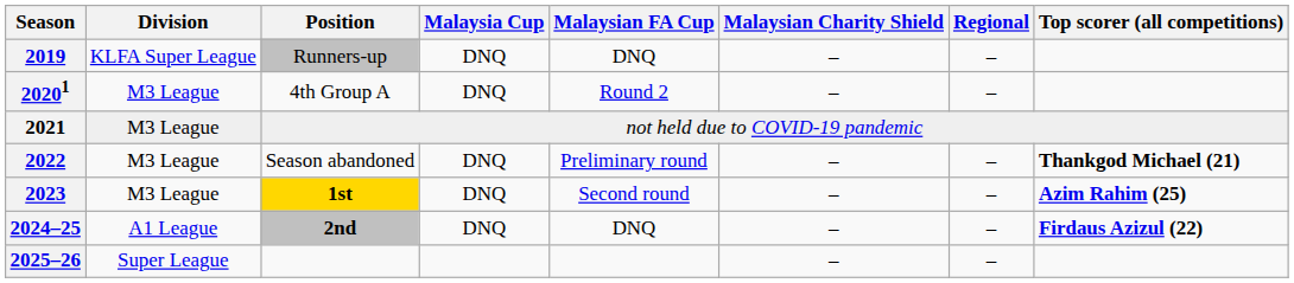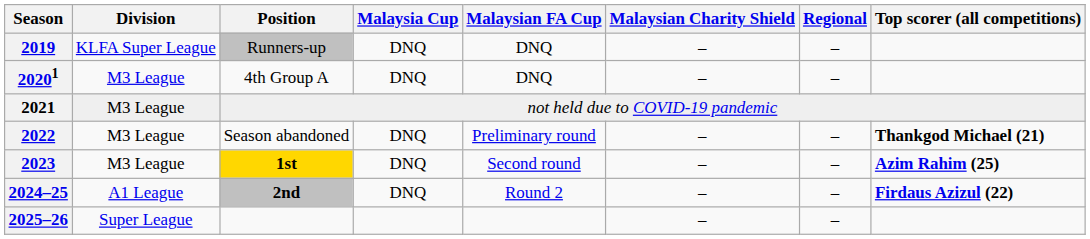 <table class="wikitable" style="font-size:89%;">
 <tr>
 <th>Season</th>
 <th>Division</th>
 <th>Position</th>
 <th><a href='#'>Malaysia Cup</a></th>
 <th><a href='#'>Malaysian FA Cup</a></th>
 <th><a href='#'>Malaysian Charity Shield</a></th>
 <th><a href='#'>Regional</a></th>
 <th>Top scorer (all competitions)</th>
 </tr>
 <tr>
 <th style="text-align:center;"><a href='#'>2019</a></th>
 <td style="text-align:center;"><a href='#'>KLFA Super League</a></td>
 <td bgcolor=silver style="text-align:center;">Runners-up</td>
 <td style="text-align:center;">DNQ</td>
 <td style="text-align:center;">DNQ</td>
 <td style="text-align:center;">–</td>
 <td style="text-align:center;">–</td>
 <td></td>
 </tr>
 <tr>
 <th style="text-align:center;"><a href='#'>2020</a><sup>1</sup></th>
 <td style="text-align:center;"><a href='#'>M3 League</a></td>
 <td style="text-align:center;">4th Group A</td>
 <td style="text-align:center;">DNQ</td>
-<td style="text-align:center;"><a href='#'>Round 2</a></td>
+<td style="text-align:center;">DNQ</td>
 <td style="text-align:center;">–</td>
 <td style="text-align:center;">–</td>
 <td></td>
 </tr>
 <tr style="background:#efefef;">
 <th style="text-align:center;">2021</th>
 <td style="text-align:center;">M3 League</td>
 <td colspan=6 align=center><em>not held due to <a href='#'>COVID-19 pandemic</a></em></td>
 </tr>
 <tr>
 <th style="text-align:center;"><a href='#'>2022</a></th>
 <td style="text-align:center;">M3 League</td>
 <td style="text-align:center;">Season abandoned</td>
 <td style="text-align:center;">DNQ</td>
 <td style="text-align:center;"><a href='#'>Preliminary round</a></td>
 <td style="text-align:center;">–</td>
 <td style="text-align:center;">–</td>
 <td><strong> Thankgod Michael (21)</strong></td>
 </tr>
 <tr>
 <th style="text-align:center;"><a href='#'>2023</a></th>
 <td style="text-align:center;">M3 League</td>
 <td bgcolor=gold style="text-align:center;"><strong>1st</strong></td>
 <td style="text-align:center;">DNQ</td>
 <td style="text-align:center;"><a href='#'>Second round</a></td>
 <td style="text-align:center;">–</td>
 <td style="text-align:center;">–</td>
 <td><strong> <a href='#'>Azim Rahim</a> (25)</strong></td>
 </tr>
 <tr>
 <th style="text-align:center;"><a href='#'>2024–25</a></th>
 <td style="text-align:center;"><a href='#'>A1 League</a></td>
 <td bgcolor=silver style="text-align:center;"><strong>2nd</strong></td>
 <td style="text-align:center;">DNQ</td>
-<td style="text-align:center;">DNQ</td>
+<td style="text-align:center;"><a href='#'>Round 2</a></td>
 <td style="text-align:center;">–</td>
 <td style="text-align:center;">–</td>
 <td><strong> <a href='#'>Firdaus Azizul</a> (22)</strong></td>
 </tr>
 <tr>
 <th style="text-align:center;"><a href='#'>2025–26</a></th>
 <td style="text-align:center;"><a href='#'>Super League</a></td>
 <td></td>
 <td style="text-align:center;"></td>
 <td style="text-align:center;"></td>
 <td style="text-align:center;">–</td>
 <td style="text-align:center;">–</td>
 <td></td>
 </tr>
 </table>
